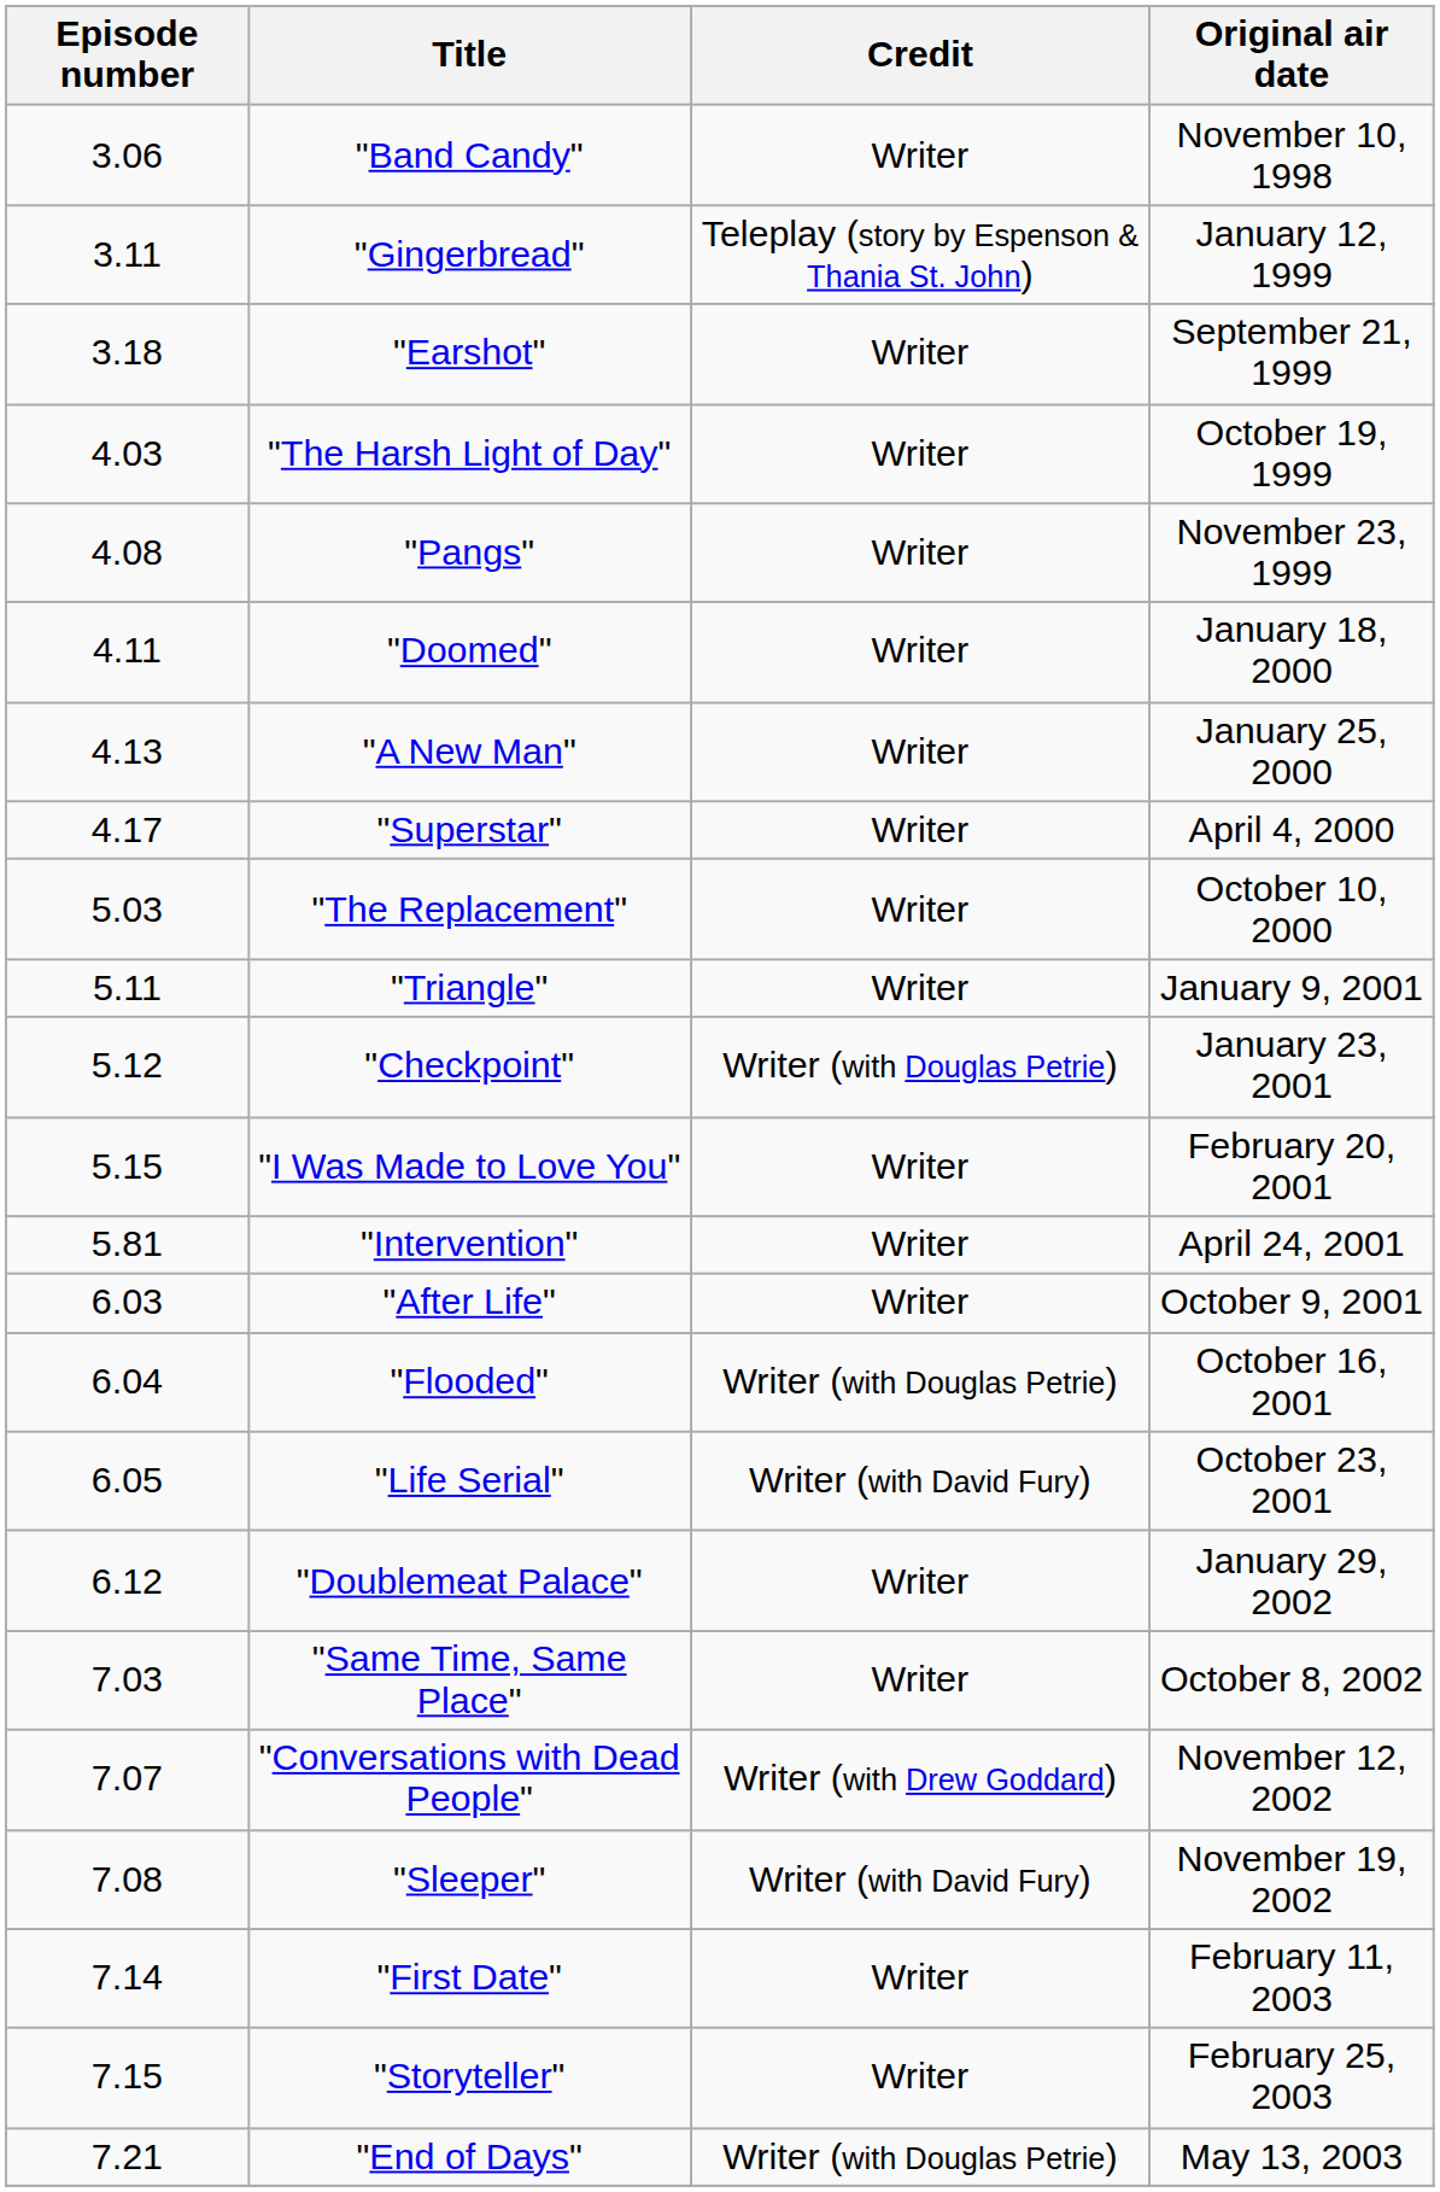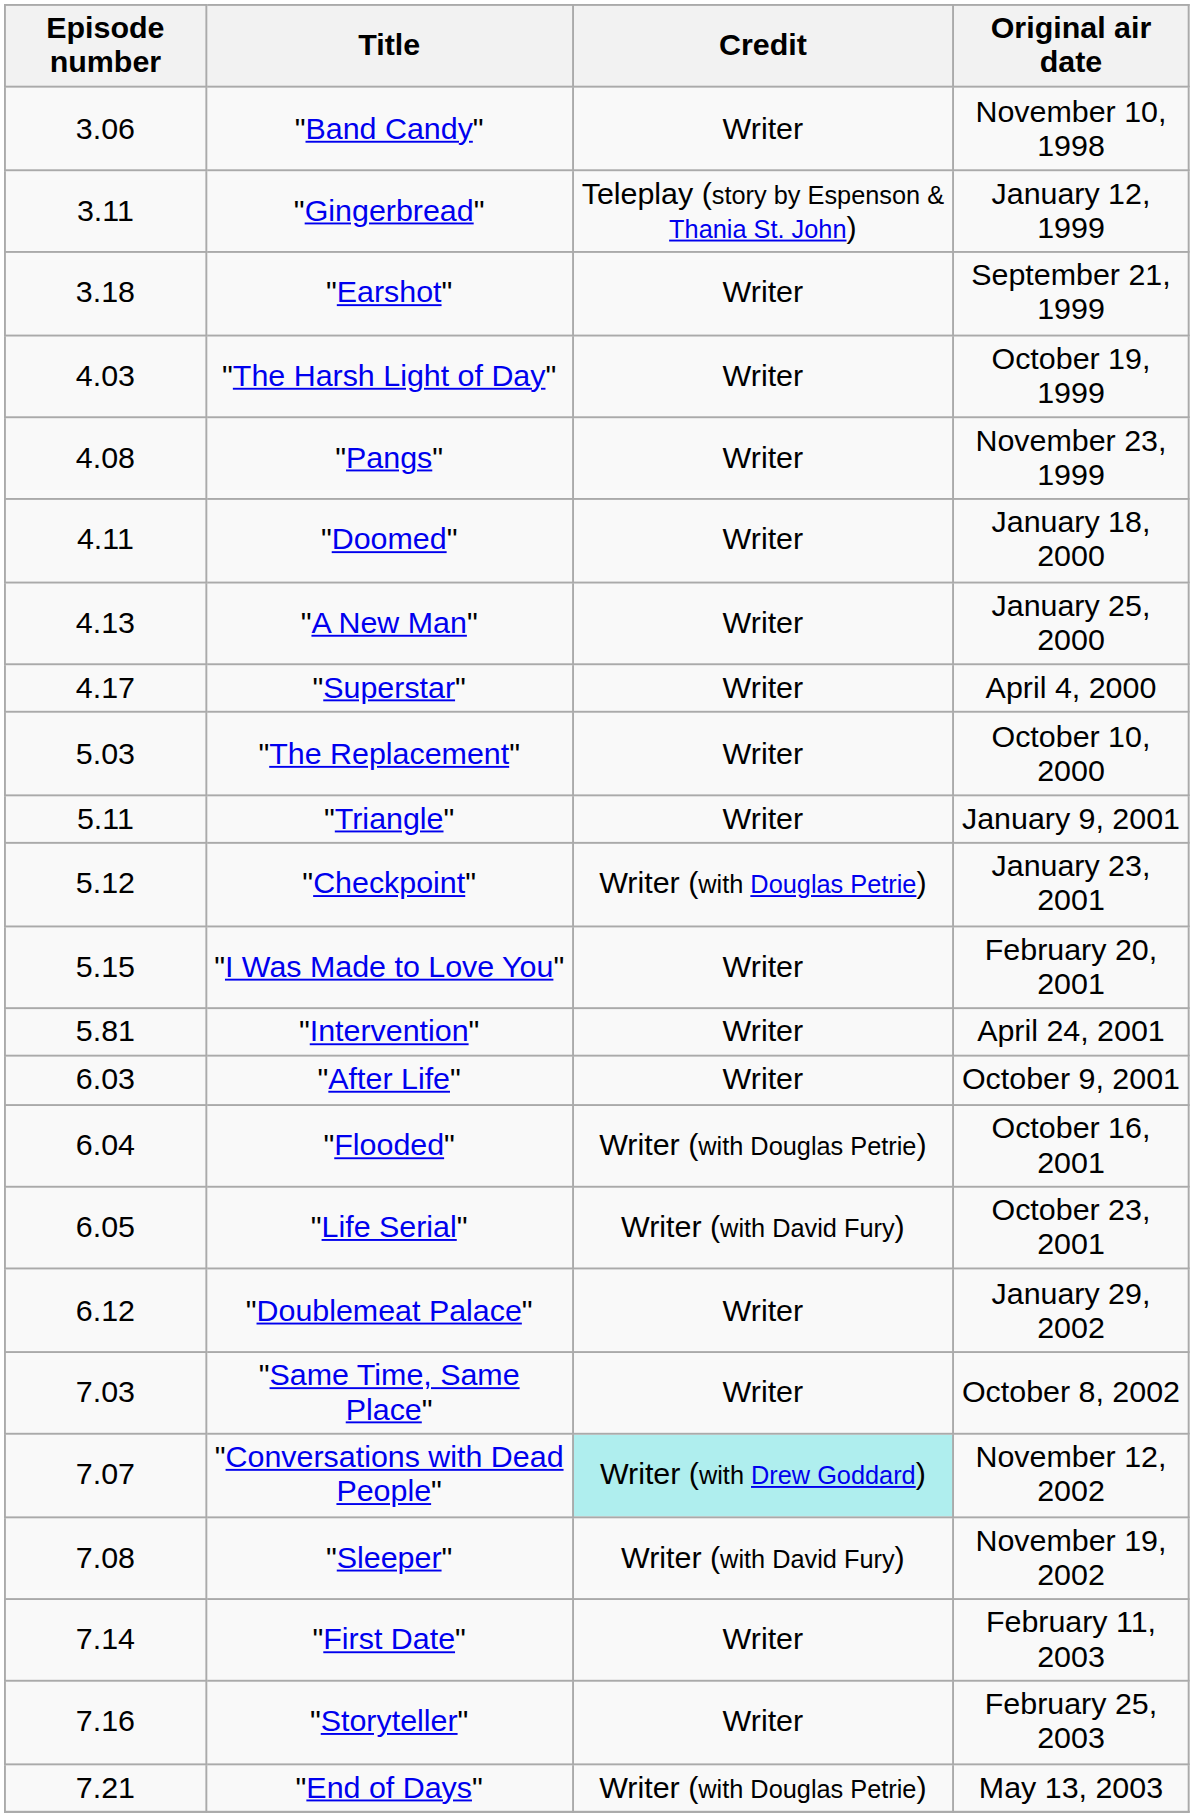 <table class="wikitable" style="text-align:center; margin-right:auto; margin-right:auto">
 <tr>
 <th>Episode number</th>
 <th>Title</th>
 <th>Credit</th>
 <th>Original air date</th>
 </tr>
 <tr>
 <td>3.06</td>
 <td>"<a href='#'>Band Candy</a>"</td>
 <td>Writer</td>
 <td>November 10, 1998</td>
 </tr>
 <tr>
 <td>3.11</td>
 <td>"<a href='#'>Gingerbread</a>"</td>
 <td>Teleplay (<small>story by Espenson & <a href='#'>Thania St. John</a></small>)</td>
 <td>January 12, 1999</td>
 </tr>
 <tr>
 <td>3.18</td>
 <td>"<a href='#'>Earshot</a>"</td>
 <td>Writer</td>
 <td>September 21, 1999</td>
 </tr>
 <tr>
 <td>4.03</td>
 <td>"<a href='#'>The Harsh Light of Day</a>"</td>
 <td>Writer</td>
 <td>October 19, 1999</td>
 </tr>
 <tr>
 <td>4.08</td>
 <td>"<a href='#'>Pangs</a>"</td>
 <td>Writer</td>
 <td>November 23, 1999</td>
 </tr>
 <tr>
 <td>4.11</td>
 <td>"<a href='#'>Doomed</a>"</td>
 <td>Writer</td>
 <td>January 18, 2000</td>
 </tr>
 <tr>
 <td>4.13</td>
 <td>"<a href='#'>A New Man</a>"</td>
 <td>Writer</td>
 <td>January 25, 2000</td>
 </tr>
 <tr>
 <td>4.17</td>
 <td>"<a href='#'>Superstar</a>"</td>
 <td>Writer</td>
 <td>April 4, 2000</td>
 </tr>
 <tr>
 <td>5.03</td>
 <td>"<a href='#'>The Replacement</a>"</td>
 <td>Writer</td>
 <td>October 10, 2000</td>
 </tr>
 <tr>
 <td>5.11</td>
 <td>"<a href='#'>Triangle</a>"</td>
 <td>Writer</td>
 <td>January 9, 2001</td>
 </tr>
 <tr>
 <td>5.12</td>
 <td>"<a href='#'>Checkpoint</a>"</td>
 <td>Writer (<small>with <a href='#'>Douglas Petrie</a></small>)</td>
 <td>January 23, 2001</td>
 </tr>
 <tr>
 <td>5.15</td>
 <td>"<a href='#'>I Was Made to Love You</a>"</td>
 <td>Writer</td>
 <td>February 20, 2001</td>
 </tr>
 <tr>
 <td>5.81</td>
 <td>"<a href='#'>Intervention</a>"</td>
 <td>Writer</td>
 <td>April 24, 2001</td>
 </tr>
 <tr>
 <td>6.03</td>
 <td>"<a href='#'>After Life</a>"</td>
 <td>Writer</td>
 <td>October 9, 2001</td>
 </tr>
 <tr>
 <td>6.04</td>
 <td>"<a href='#'>Flooded</a>"</td>
 <td>Writer (<small>with Douglas Petrie</small>)</td>
 <td>October 16, 2001</td>
 </tr>
 <tr>
 <td>6.05</td>
 <td>"<a href='#'>Life Serial</a>"</td>
 <td>Writer (<small>with David Fury</small>)</td>
 <td>October 23, 2001</td>
 </tr>
 <tr>
 <td>6.12</td>
 <td>"<a href='#'>Doublemeat Palace</a>"</td>
 <td>Writer</td>
 <td>January 29, 2002</td>
 </tr>
 <tr>
 <td>7.03</td>
 <td>"<a href='#'>Same Time, Same Place</a>"</td>
 <td>Writer</td>
 <td>October 8, 2002</td>
 </tr>
 <tr>
 <td>7.07</td>
 <td>"<a href='#'>Conversations with Dead People</a>"</td>
-<td>Writer (<small>with <a href='#'>Drew Goddard</a></small>)</td>
+<td style="background: paleturquoise;">Writer (<small>with <a href='#'>Drew Goddard</a></small>)</td>
 <td>November 12, 2002</td>
 </tr>
 <tr>
 <td>7.08</td>
 <td>"<a href='#'>Sleeper</a>"</td>
 <td>Writer (<small>with David Fury</small>)</td>
 <td>November 19, 2002</td>
 </tr>
 <tr>
 <td>7.14</td>
 <td>"<a href='#'>First Date</a>"</td>
 <td>Writer</td>
 <td>February 11, 2003</td>
 </tr>
 <tr>
-<td>7.15</td>
+<td>7.16</td>
 <td>"<a href='#'>Storyteller</a>"</td>
 <td>Writer</td>
 <td>February 25, 2003</td>
 </tr>
 <tr>
 <td>7.21</td>
 <td>"<a href='#'>End of Days</a>"</td>
 <td>Writer (<small>with Douglas Petrie</small>)</td>
 <td>May 13, 2003</td>
 </tr>
 <tr>
 </tr>
 </table>
